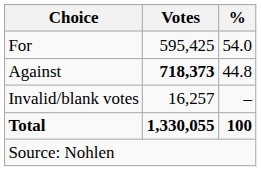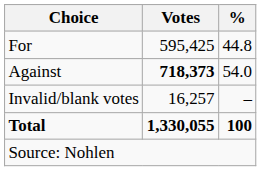 <table class=wikitable style=text-align:right>
 <tr>
 <th>Choice</th>
 <th>Votes</th>
 <th>%</th>
 </tr>
 <tr>
 <td align=left>For</td>
 <td>595,425</td>
-<td>54.0</td>
+<td>44.8</td>
 </tr>
 <tr>
 <td align=left>Against</td>
 <td><strong>718,373</strong></td>
-<td>44.8</td>
+<td>54.0</td>
 </tr>
 <tr>
 <td align=left>Invalid/blank votes</td>
 <td>16,257</td>
 <td>–</td>
 </tr>
 <tr>
 <td align=left><strong>Total</strong></td>
 <td><strong>1,330,055</strong></td>
 <td><strong>100</strong></td>
 </tr>
 <tr>
 <td align=left colspan=3>Source: Nohlen</td>
 </tr>
 </table>
